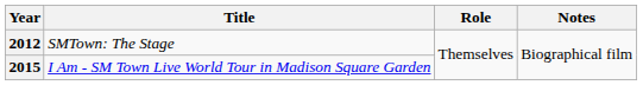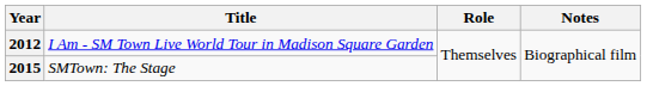 <table class="wikitable plainrowheaders sortable">
 <tr>
 <th scope="col">Year</th>
 <th scope="col">Title</th>
 <th scope="col">Role</th>
 <th scope="col">Notes</th>
 </tr>
 <tr>
 <th scope="row">2012</th>
-<td><em>SMTown: The Stage</em></td>
+<td><em><a href='#'>I Am - SM Town Live World Tour in Madison Square Garden</a></em></td>
 <td rowspan="2">Themselves</td>
 <td rowspan="2">Biographical film</td>
 </tr>
 <tr>
 <th scope="row">2015</th>
-<td><em><a href='#'>I Am - SM Town Live World Tour in Madison Square Garden</a></em></td>
+<td><em>SMTown: The Stage</em></td>
 </tr>
 </table>
